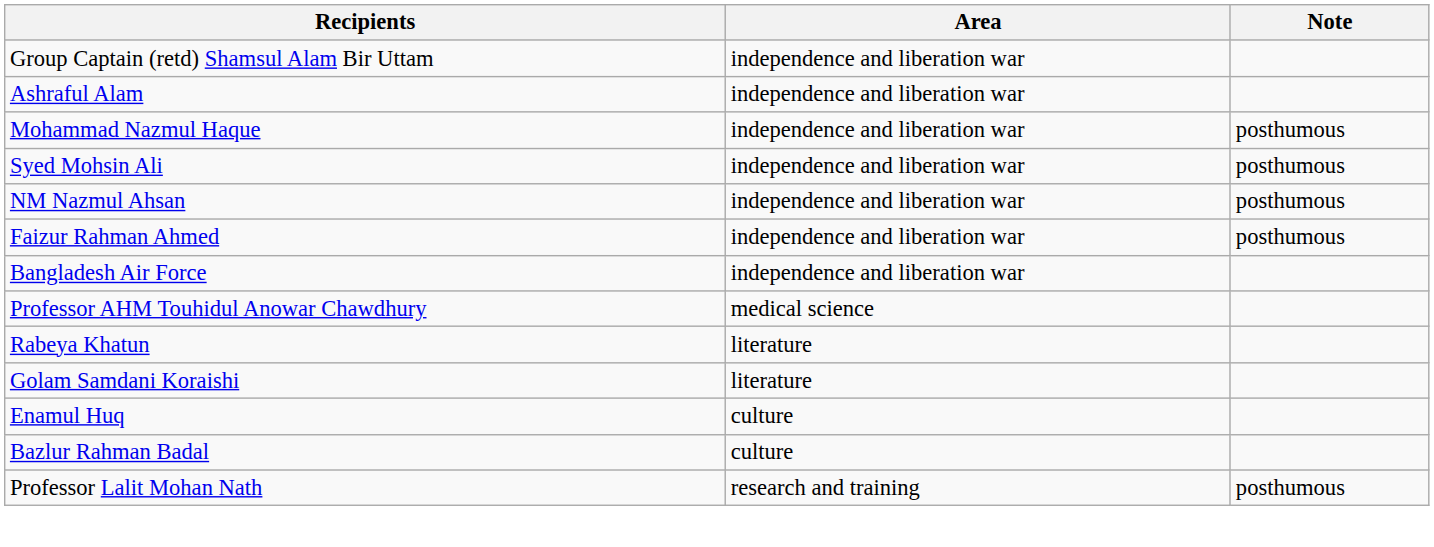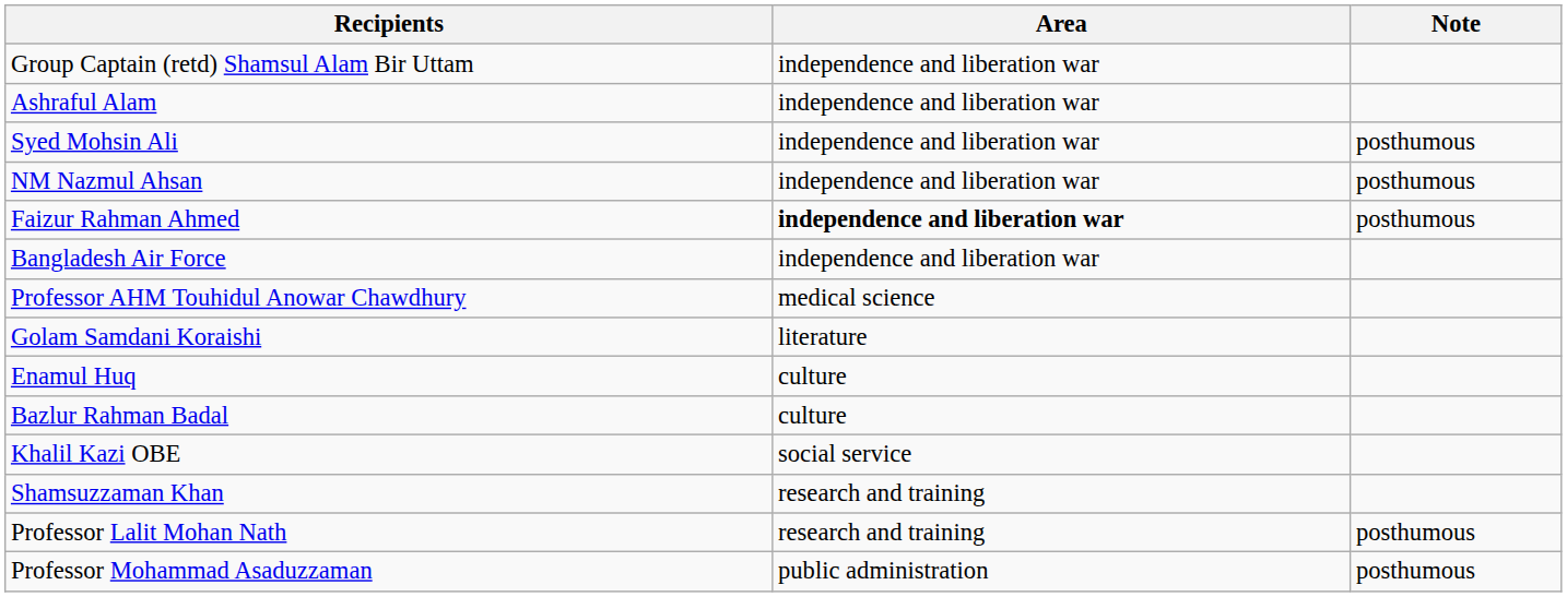 <table class="wikitable" style="width:80%;">
 <tr>
 <th>Recipients</th>
 <th>Area</th>
 <th>Note</th>
 </tr>
 <tr>
 <td>Group Captain (retd) <a href='#'>Shamsul Alam</a> Bir Uttam</td>
 <td>independence and liberation war</td>
 <td></td>
 </tr>
 <tr>
 <td><a href='#'>Ashraful Alam</a></td>
 <td>independence and liberation war</td>
 <td></td>
 </tr>
 <tr>
-<td><a href='#'>Mohammad Nazmul Haque</a></td>
-<td>independence and liberation war</td>
-<td>posthumous</td>
-</tr>
-<tr>
 <td><a href='#'>Syed Mohsin Ali</a></td>
 <td>independence and liberation war</td>
 <td>posthumous</td>
 </tr>
 <tr>
 <td><a href='#'>NM Nazmul Ahsan</a></td>
 <td>independence and liberation war</td>
 <td>posthumous</td>
 </tr>
 <tr>
 <td><a href='#'>Faizur Rahman Ahmed</a></td>
-<td>independence and liberation war</td>
+<td><strong>independence and liberation war</strong></td>
 <td>posthumous</td>
 </tr>
 <tr>
 <td><a href='#'>Bangladesh Air Force</a></td>
 <td>independence and liberation war</td>
 <td></td>
 </tr>
 <tr>
 <td><a href='#'>Professor AHM Touhidul Anowar Chawdhury</a></td>
 <td>medical science</td>
-<td></td>
-</tr>
-<tr>
-<td><a href='#'>Rabeya Khatun</a></td>
-<td>literature</td>
 <td></td>
 </tr>
 <tr>
 <td><a href='#'>Golam Samdani Koraishi</a></td>
 <td>literature</td>
 <td></td>
 </tr>
 <tr>
 <td><a href='#'>Enamul Huq</a></td>
 <td>culture</td>
 <td></td>
 </tr>
 <tr>
 <td><a href='#'>Bazlur Rahman Badal</a></td>
 <td>culture</td>
 <td></td>
 </tr>
 <tr>
+<td><a href='#'>Khalil Kazi</a> OBE</td>
+<td>social service</td>
+<td></td>
+</tr>
+<tr>
+<td><a href='#'>Shamsuzzaman Khan</a></td>
+<td>research and training</td>
+<td></td>
+</tr>
+<tr>
 <td>Professor <a href='#'>Lalit Mohan Nath</a></td>
 <td>research and training</td>
 <td>posthumous</td>
 </tr>
+<tr>
+<td>Professor <a href='#'>Mohammad Asaduzzaman</a></td>
+<td>public administration</td>
+<td>posthumous</td>
+</tr>
 </table>
